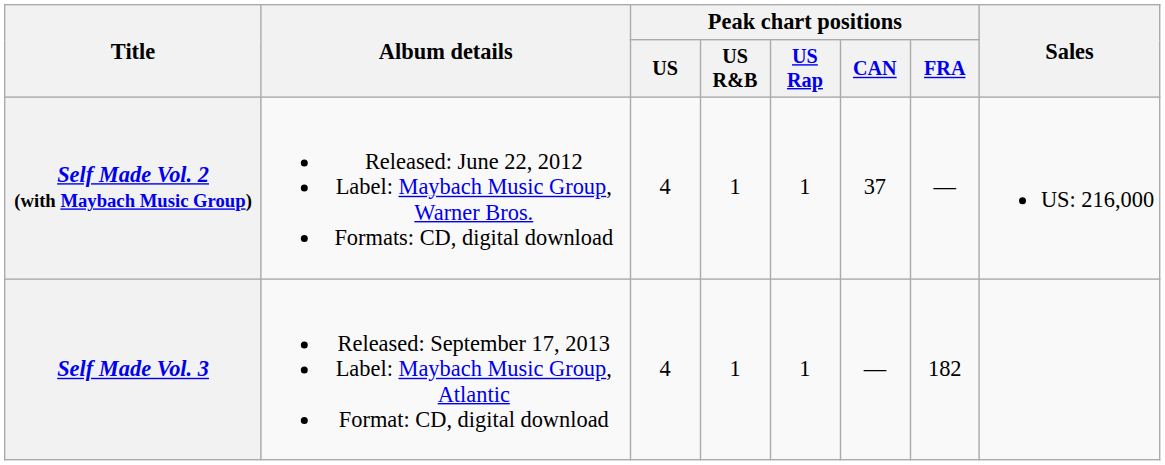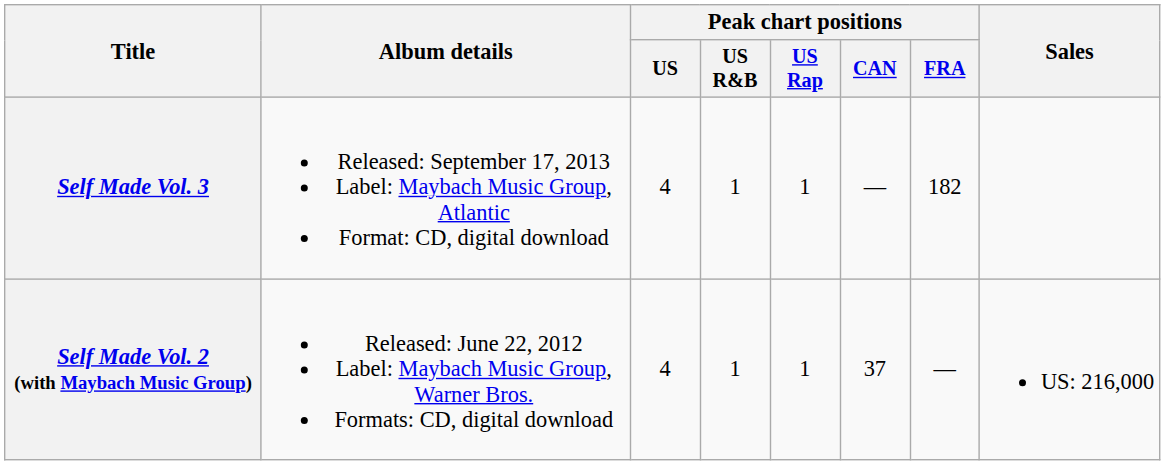 <table class="wikitable plainrowheaders" style="text-align:center;">
 <tr>
 <th scope="col" rowspan="2" style="width:11em;">Title</th>
 <th scope="col" rowspan="2" style="width:16em;">Album details</th>
 <th scope="col" colspan="5">Peak chart positions</th>
 <th scope="col" rowspan="2">Sales</th>
 </tr>
 <tr>
 <th scope="col" style="width:3em;font-size:90%;">US <br></th>
 <th scope="col" style="width:3em;font-size:90%;">US R&B <br></th>
 <th scope="col" style="width:3em;font-size:90%;"><a href='#'>US Rap</a></th>
 <th scope="col" style="width:3em;font-size:90%;"><a href='#'>CAN</a><br></th>
 <th style="width:3em; font-size:90%"><a href='#'>FRA</a><br></th>
 </tr>
 <tr>
+<th scope="row"><em><a href='#'>Self Made Vol. 3</a></em><br></th>
+<td><br><ul><li>Released: September 17, 2013</li><li>Label: <a href='#'>Maybach Music Group</a>, <a href='#'>Atlantic</a></li><li>Format: CD, digital download</li></ul></td>
+<td>4</td>
+<td>1</td>
+<td>1</td>
+<td>—</td>
+<td>182</td>
+<td></td>
+</tr>
+<tr>
 <th scope="row"><em><a href='#'>Self Made Vol. 2</a></em><br><small>(with <a href='#'>Maybach Music Group</a>)</small></th>
 <td><br><ul><li>Released: June 22, 2012</li><li>Label: <a href='#'>Maybach Music Group</a>, <a href='#'>Warner Bros.</a></li><li>Formats: CD, digital download</li></ul></td>
 <td>4</td>
 <td>1</td>
 <td>1</td>
 <td>37</td>
 <td>—</td>
 <td><br><ul><li>US: 216,000</li></ul></td>
 </tr>
-<tr>
-<th scope="row"><em><a href='#'>Self Made Vol. 3</a></em><br></th>
-<td><br><ul><li>Released: September 17, 2013</li><li>Label: <a href='#'>Maybach Music Group</a>, <a href='#'>Atlantic</a></li><li>Format: CD, digital download</li></ul></td>
-<td>4</td>
-<td>1</td>
-<td>1</td>
-<td>—</td>
-<td>182</td>
-<td></td>
-</tr>
 </table>
